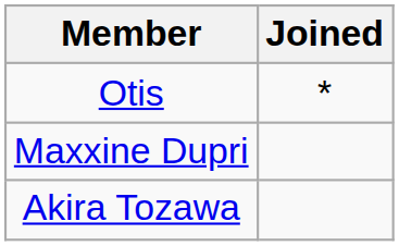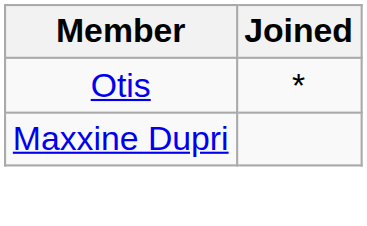 <table class="wikitable sortable" style="text-align:center;">
 <tr>
 <th>Member</th>
 <th>Joined</th>
 </tr>
 <tr>
 <td {{sortname><a href='#'>Otis</a></td>
 <td> *</td>
 </tr>
 <tr>
 <td><a href='#'>Maxxine Dupri</a></td>
 <td></td>
 </tr>
-<tr>
-<td><a href='#'>Akira Tozawa</a></td>
-<td></td>
-</tr>
 </table>
